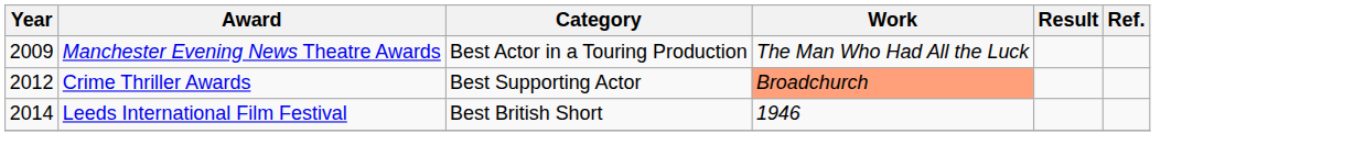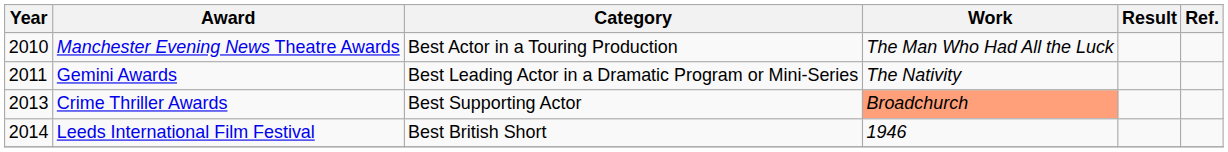 <table class="wikitable plainrowheaders">
 <tr>
 <th>Year</th>
 <th>Award</th>
 <th>Category</th>
 <th>Work</th>
 <th>Result</th>
 <th>Ref.</th>
 </tr>
 <tr>
-<td>2009</td>
+<td>2010</td>
 <td><a href='#'><em>Manchester Evening News</em> Theatre Awards</a></td>
 <td>Best Actor in a Touring Production</td>
 <td><em>The Man Who Had All the Luck</em></td>
 <td></td>
 <td></td>
 </tr>
 <tr>
-<td>2012</td>
+<td>2011</td>
+<td><a href='#'>Gemini Awards</a></td>
+<td>Best Leading Actor in a Dramatic Program or Mini-Series</td>
+<td><em>The Nativity</em></td>
+<td></td>
+<td></td>
+</tr>
+<tr>
+<td>2013</td>
 <td><a href='#'>Crime Thriller Awards</a></td>
 <td>Best Supporting Actor</td>
 <td style="background: lightsalmon;"><em>Broadchurch</em></td>
 <td></td>
 <td></td>
 </tr>
 <tr>
 <td>2014</td>
 <td><a href='#'>Leeds International Film Festival</a></td>
 <td>Best British Short</td>
 <td><em>1946</em></td>
 <td></td>
 <td></td>
 </tr>
 <tr>
 </tr>
 </table>
